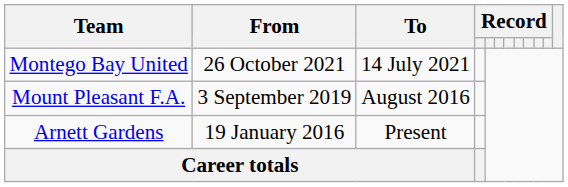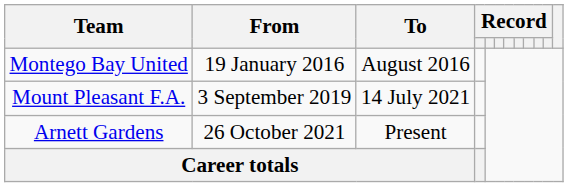 <table class="wikitable" style="text-align: center">
 <tr>
 <th rowspan="2">Team</th>
 <th rowspan="2">From</th>
 <th rowspan="2">To</th>
 <th colspan="8">Record</th>
 <th rowspan="2"></th>
 </tr>
 <tr>
 <th></th>
 <th></th>
 <th></th>
 <th></th>
 <th></th>
 <th></th>
 <th></th>
 <th></th>
 </tr>
 <tr>
 <td><a href='#'>Montego Bay United</a></td>
-<td>26 October 2021</td>
-<td>14 July 2021<br></td>
+<td>19 January 2016</td>
+<td>August 2016<br></td>
 <td></td>
 </tr>
 <tr>
 <td><a href='#'>Mount Pleasant F.A.</a></td>
 <td>3 September 2019</td>
-<td>August 2016<br></td>
+<td>14 July 2021<br></td>
 <td></td>
 </tr>
 <tr>
 <td><a href='#'>Arnett Gardens</a></td>
-<td>19 January 2016</td>
+<td>26 October 2021</td>
 <td>Present<br></td>
 <td></td>
 </tr>
 <tr>
 <th colspan=3>Career totals<br></th>
 <th></th>
 </tr>
 </table>
